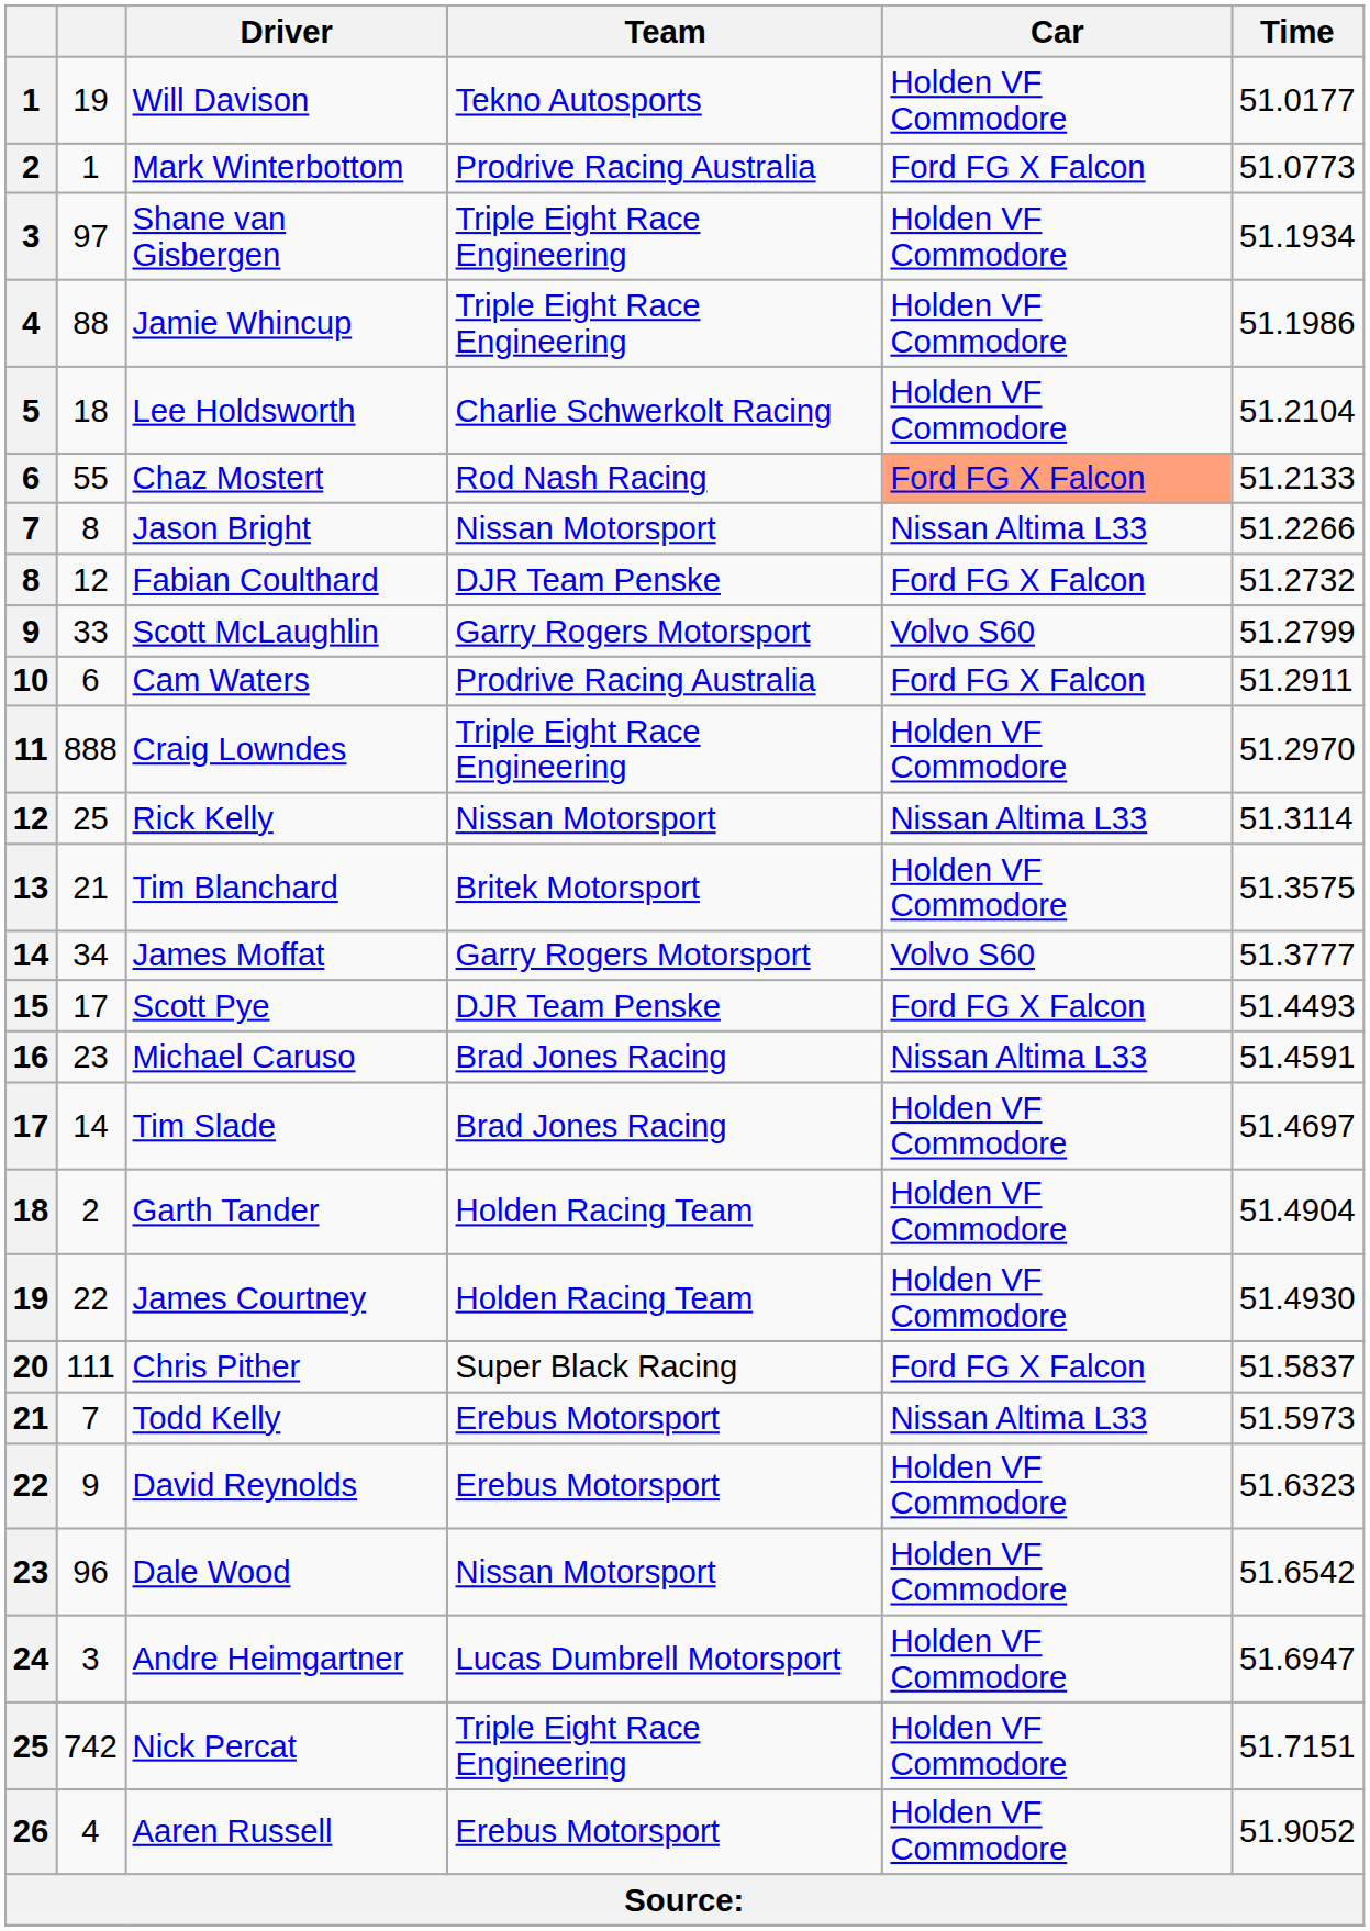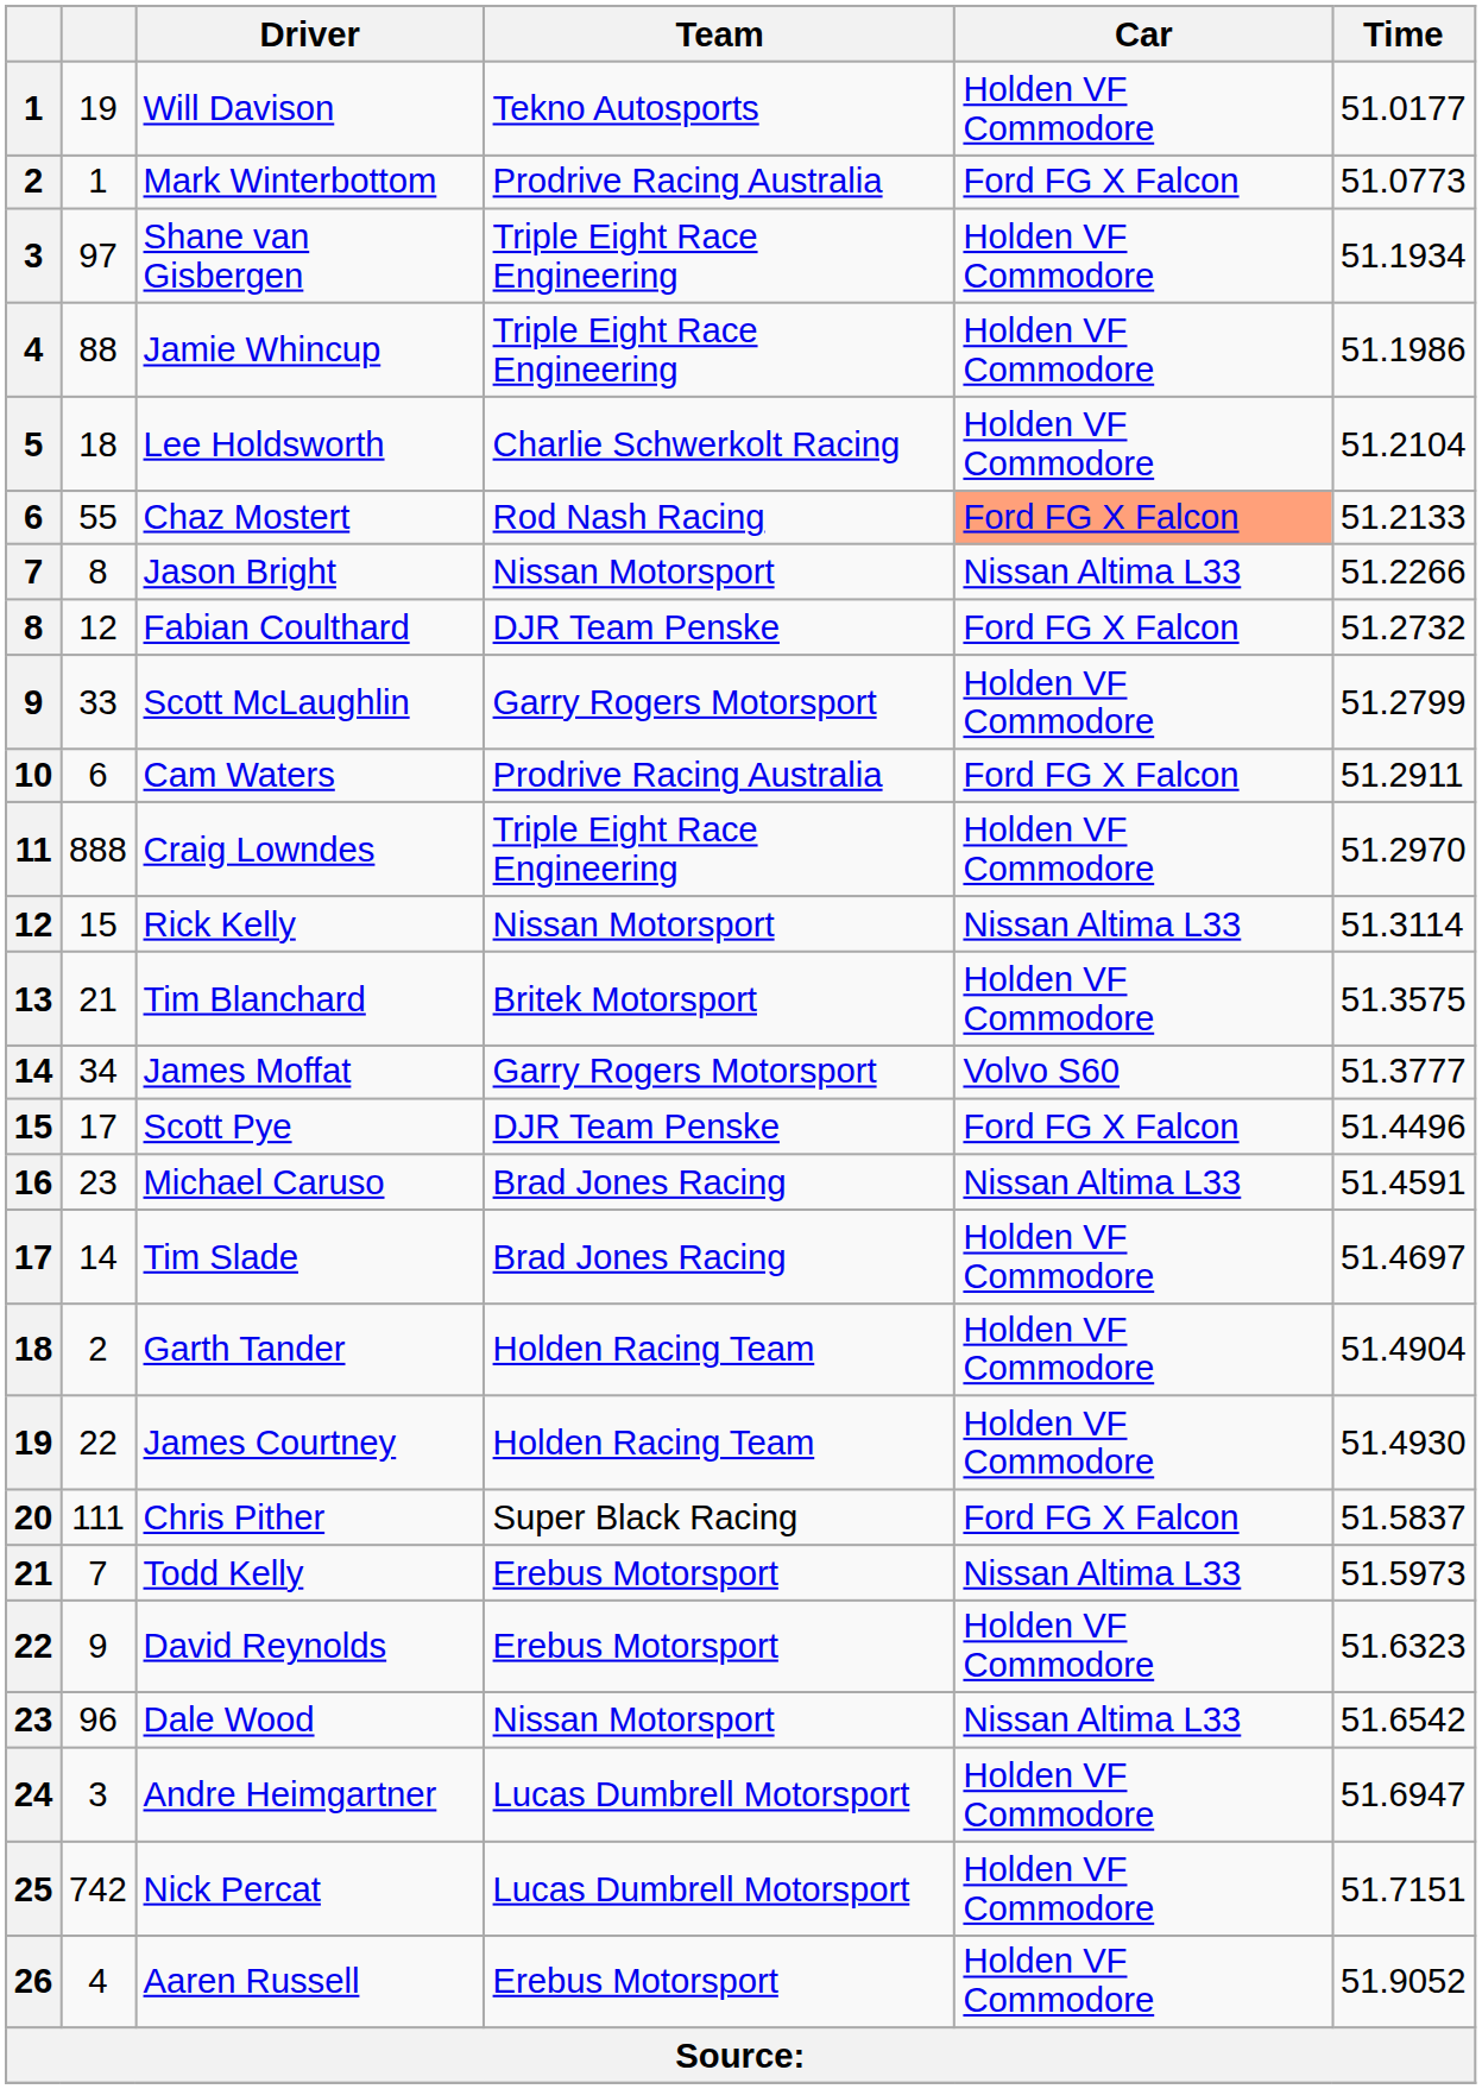 <table class="wikitable" style="font-size: 90%">
 <tr>
 <th></th>
 <th></th>
 <th>Driver</th>
 <th>Team</th>
 <th>Car</th>
 <th>Time</th>
 </tr>
 <tr>
 <th>1</th>
 <td align="center">19</td>
 <td> <a href='#'>Will Davison</a></td>
 <td><a href='#'>Tekno Autosports</a></td>
 <td><a href='#'>Holden VF Commodore</a></td>
 <td>51.0177</td>
 </tr>
 <tr>
 <th>2</th>
 <td align="center">1</td>
 <td> <a href='#'>Mark Winterbottom</a></td>
 <td><a href='#'>Prodrive Racing Australia</a></td>
 <td><a href='#'>Ford FG X Falcon</a></td>
 <td>51.0773</td>
 </tr>
 <tr>
 <th>3</th>
 <td align="center">97</td>
 <td> <a href='#'>Shane van Gisbergen</a></td>
 <td><a href='#'>Triple Eight Race Engineering</a></td>
 <td><a href='#'>Holden VF Commodore</a></td>
 <td>51.1934</td>
 </tr>
 <tr>
 <th>4</th>
 <td align="center">88</td>
 <td> <a href='#'>Jamie Whincup</a></td>
 <td><a href='#'>Triple Eight Race Engineering</a></td>
 <td><a href='#'>Holden VF Commodore</a></td>
 <td>51.1986</td>
 </tr>
 <tr>
 <th>5</th>
 <td align="center">18</td>
 <td> <a href='#'>Lee Holdsworth</a></td>
 <td><a href='#'>Charlie Schwerkolt Racing</a></td>
 <td><a href='#'>Holden VF Commodore</a></td>
 <td>51.2104</td>
 </tr>
 <tr>
 <th>6</th>
 <td align="center">55</td>
 <td> <a href='#'>Chaz Mostert</a></td>
 <td><a href='#'>Rod Nash Racing</a></td>
 <td style="background: lightsalmon;"><a href='#'>Ford FG X Falcon</a></td>
 <td>51.2133</td>
 </tr>
 <tr>
 <th>7</th>
 <td align="center">8</td>
 <td> <a href='#'>Jason Bright</a></td>
 <td><a href='#'>Nissan Motorsport</a></td>
 <td><a href='#'>Nissan Altima L33</a></td>
 <td>51.2266</td>
 </tr>
 <tr>
 <th>8</th>
 <td align="center">12</td>
 <td> <a href='#'>Fabian Coulthard</a></td>
 <td><a href='#'>DJR Team Penske</a></td>
 <td><a href='#'>Ford FG X Falcon</a></td>
 <td>51.2732</td>
 </tr>
 <tr>
 <th>9</th>
 <td align="center">33</td>
 <td> <a href='#'>Scott McLaughlin</a></td>
 <td><a href='#'>Garry Rogers Motorsport</a></td>
-<td><a href='#'>Volvo S60</a></td>
+<td><a href='#'>Holden VF Commodore</a></td>
 <td>51.2799</td>
 </tr>
 <tr>
 <th>10</th>
 <td align="center">6</td>
 <td> <a href='#'>Cam Waters</a></td>
 <td><a href='#'>Prodrive Racing Australia</a></td>
 <td><a href='#'>Ford FG X Falcon</a></td>
 <td>51.2911</td>
 </tr>
 <tr>
 <th>11</th>
 <td align="center">888</td>
 <td> <a href='#'>Craig Lowndes</a></td>
 <td><a href='#'>Triple Eight Race Engineering</a></td>
 <td><a href='#'>Holden VF Commodore</a></td>
 <td>51.2970</td>
 </tr>
 <tr>
 <th>12</th>
-<td align="center">25</td>
+<td align="center">15</td>
 <td> <a href='#'>Rick Kelly</a></td>
 <td><a href='#'>Nissan Motorsport</a></td>
 <td><a href='#'>Nissan Altima L33</a></td>
 <td>51.3114</td>
 </tr>
 <tr>
 <th>13</th>
 <td align="center">21</td>
 <td> <a href='#'>Tim Blanchard</a></td>
 <td><a href='#'>Britek Motorsport</a></td>
 <td><a href='#'>Holden VF Commodore</a></td>
 <td>51.3575</td>
 </tr>
 <tr>
 <th>14</th>
 <td align="center">34</td>
 <td> <a href='#'>James Moffat</a></td>
 <td><a href='#'>Garry Rogers Motorsport</a></td>
 <td><a href='#'>Volvo S60</a></td>
 <td>51.3777</td>
 </tr>
 <tr>
 <th>15</th>
 <td align="center">17</td>
 <td> <a href='#'>Scott Pye</a></td>
 <td><a href='#'>DJR Team Penske</a></td>
 <td><a href='#'>Ford FG X Falcon</a></td>
-<td>51.4493</td>
+<td>51.4496</td>
 </tr>
 <tr>
 <th>16</th>
 <td align="center">23</td>
 <td> <a href='#'>Michael Caruso</a></td>
 <td><a href='#'>Brad Jones Racing</a></td>
 <td><a href='#'>Nissan Altima L33</a></td>
 <td>51.4591</td>
 </tr>
 <tr>
 <th>17</th>
 <td align="center">14</td>
 <td> <a href='#'>Tim Slade</a></td>
 <td><a href='#'>Brad Jones Racing</a></td>
 <td><a href='#'>Holden VF Commodore</a></td>
 <td>51.4697</td>
 </tr>
 <tr>
 <th>18</th>
 <td align="center">2</td>
 <td> <a href='#'>Garth Tander</a></td>
 <td><a href='#'>Holden Racing Team</a></td>
 <td><a href='#'>Holden VF Commodore</a></td>
 <td>51.4904</td>
 </tr>
 <tr>
 <th>19</th>
 <td align="center">22</td>
 <td> <a href='#'>James Courtney</a></td>
 <td><a href='#'>Holden Racing Team</a></td>
 <td><a href='#'>Holden VF Commodore</a></td>
 <td>51.4930</td>
 </tr>
 <tr>
 <th>20</th>
 <td align="center">111</td>
 <td> <a href='#'>Chris Pither</a></td>
 <td>Super Black Racing</td>
 <td><a href='#'>Ford FG X Falcon</a></td>
 <td>51.5837</td>
 </tr>
 <tr>
 <th>21</th>
 <td align="center">7</td>
 <td> <a href='#'>Todd Kelly</a></td>
 <td><a href='#'>Erebus Motorsport</a></td>
 <td><a href='#'>Nissan Altima L33</a></td>
 <td>51.5973</td>
 </tr>
 <tr>
 <th>22</th>
 <td align="center">9</td>
 <td> <a href='#'>David Reynolds</a></td>
 <td><a href='#'>Erebus Motorsport</a></td>
 <td><a href='#'>Holden VF Commodore</a></td>
 <td>51.6323</td>
 </tr>
 <tr>
 <th>23</th>
 <td align="center">96</td>
 <td> <a href='#'>Dale Wood</a></td>
 <td><a href='#'>Nissan Motorsport</a></td>
-<td><a href='#'>Holden VF Commodore</a></td>
+<td><a href='#'>Nissan Altima L33</a></td>
 <td>51.6542</td>
 </tr>
 <tr>
 <th>24</th>
 <td align="center">3</td>
 <td> <a href='#'>Andre Heimgartner</a></td>
 <td><a href='#'>Lucas Dumbrell Motorsport</a></td>
 <td><a href='#'>Holden VF Commodore</a></td>
 <td>51.6947</td>
 </tr>
 <tr>
 <th>25</th>
 <td align="center">742</td>
 <td> <a href='#'>Nick Percat</a></td>
-<td><a href='#'>Triple Eight Race Engineering</a></td>
+<td><a href='#'>Lucas Dumbrell Motorsport</a></td>
 <td><a href='#'>Holden VF Commodore</a></td>
 <td>51.7151</td>
 </tr>
 <tr>
 <th>26</th>
 <td align="center">4</td>
 <td> <a href='#'>Aaren Russell</a></td>
 <td><a href='#'>Erebus Motorsport</a></td>
 <td><a href='#'>Holden VF Commodore</a></td>
 <td>51.9052</td>
 </tr>
 <tr>
 <th colspan="6">Source:</th>
 </tr>
 <tr>
 </tr>
 </table>
